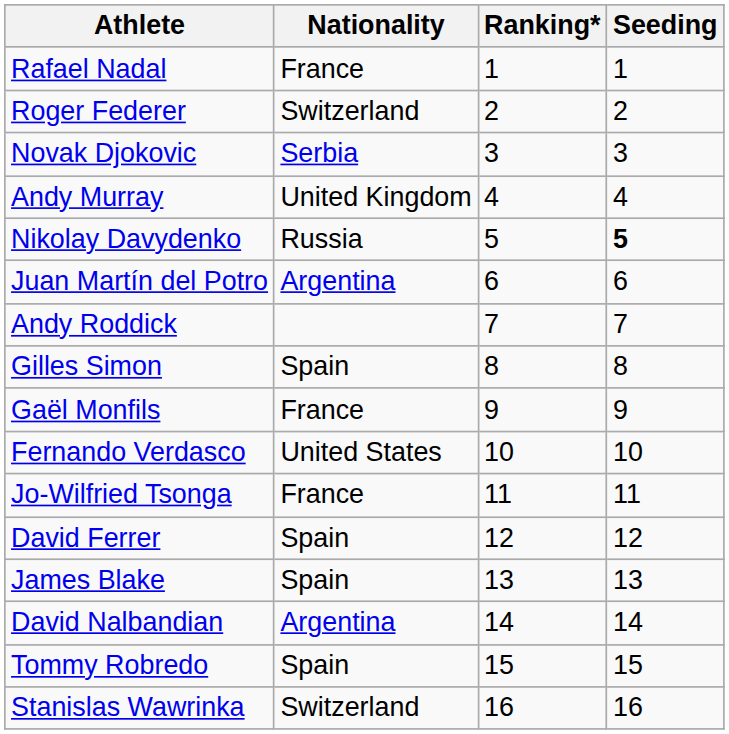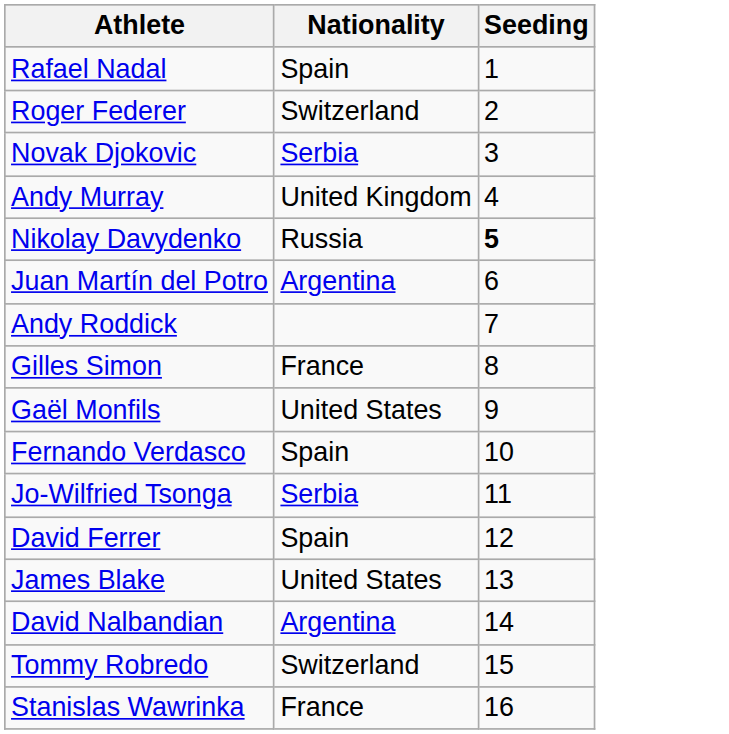 <table class="wikitable" border="1">
 <tr>
 <th>Athlete</th>
 <th>Nationality</th>
-<th>Ranking*</th>
 <th>Seeding</th>
 </tr>
 <tr>
 <td><a href='#'>Rafael Nadal</a></td>
-<td> France</td>
-<td>1</td>
+<td> Spain</td>
 <td>1</td>
 </tr>
 <tr>
 <td><a href='#'>Roger Federer</a></td>
 <td> Switzerland</td>
 <td>2</td>
-<td>2</td>
 </tr>
 <tr>
 <td><a href='#'>Novak Djokovic</a></td>
 <td> <a href='#'>Serbia</a></td>
-<td>3</td>
 <td>3</td>
 </tr>
 <tr>
 <td><a href='#'>Andy Murray</a></td>
 <td> United Kingdom</td>
 <td>4</td>
-<td>4</td>
 </tr>
 <tr>
 <td><a href='#'>Nikolay Davydenko</a></td>
 <td> Russia</td>
-<td>5</td>
 <td><strong>5</strong></td>
 </tr>
 <tr>
 <td><a href='#'>Juan Martín del Potro</a></td>
 <td> <a href='#'>Argentina</a></td>
 <td>6</td>
-<td>6</td>
 </tr>
 <tr>
 <td><a href='#'>Andy Roddick</a></td>
 <td></td>
 <td>7</td>
-<td>7</td>
 </tr>
 <tr>
 <td><a href='#'>Gilles Simon</a></td>
-<td> Spain</td>
-<td>8</td>
+<td> France</td>
 <td>8</td>
 </tr>
 <tr>
 <td><a href='#'>Gaël Monfils</a></td>
-<td> France</td>
-<td>9</td>
+<td> United States</td>
 <td>9</td>
 </tr>
 <tr>
 <td><a href='#'>Fernando Verdasco</a></td>
-<td> United States</td>
-<td>10</td>
+<td> Spain</td>
 <td>10</td>
 </tr>
 <tr>
 <td><a href='#'>Jo-Wilfried Tsonga</a></td>
-<td> France</td>
-<td>11</td>
+<td> <a href='#'>Serbia</a></td>
 <td>11</td>
 </tr>
 <tr>
 <td><a href='#'>David Ferrer</a></td>
 <td> Spain</td>
 <td>12</td>
-<td>12</td>
 </tr>
 <tr>
 <td><a href='#'>James Blake</a></td>
-<td> Spain</td>
-<td>13</td>
+<td> United States</td>
 <td>13</td>
 </tr>
 <tr>
 <td><a href='#'>David Nalbandian</a></td>
 <td> <a href='#'>Argentina</a></td>
 <td>14</td>
-<td>14</td>
 </tr>
 <tr>
 <td><a href='#'>Tommy Robredo</a></td>
-<td> Spain</td>
-<td>15</td>
+<td> Switzerland</td>
 <td>15</td>
 </tr>
 <tr>
 <td><a href='#'>Stanislas Wawrinka</a></td>
-<td> Switzerland</td>
-<td>16</td>
+<td> France</td>
 <td>16</td>
 </tr>
 </table>
